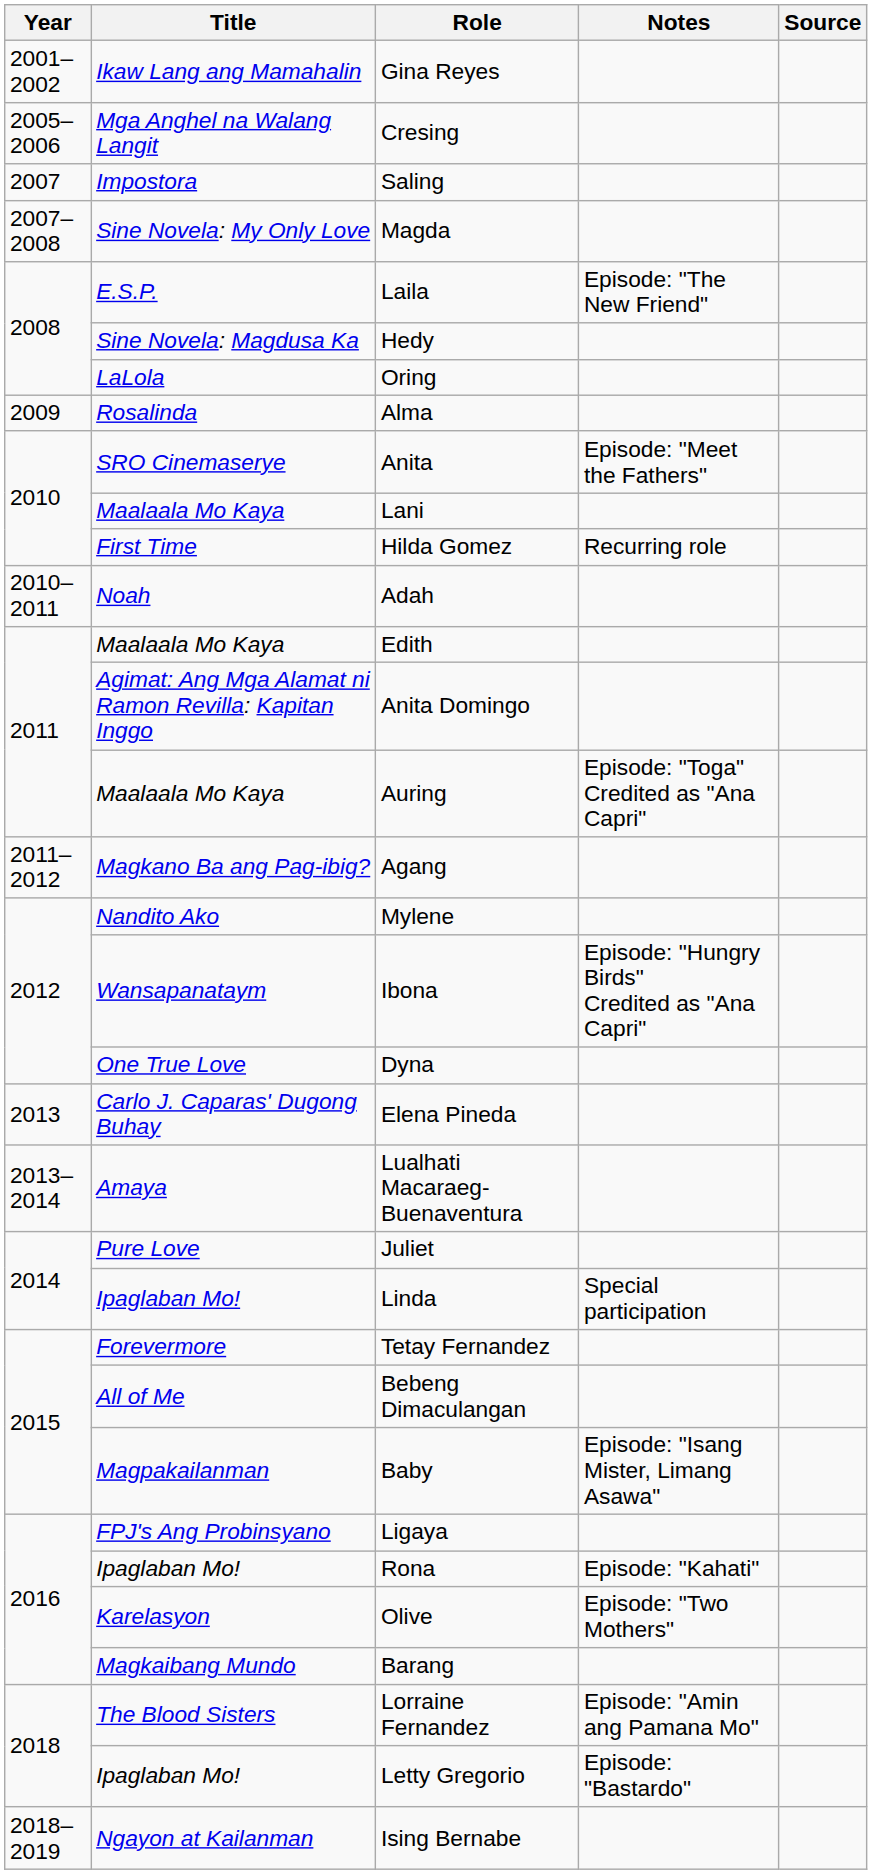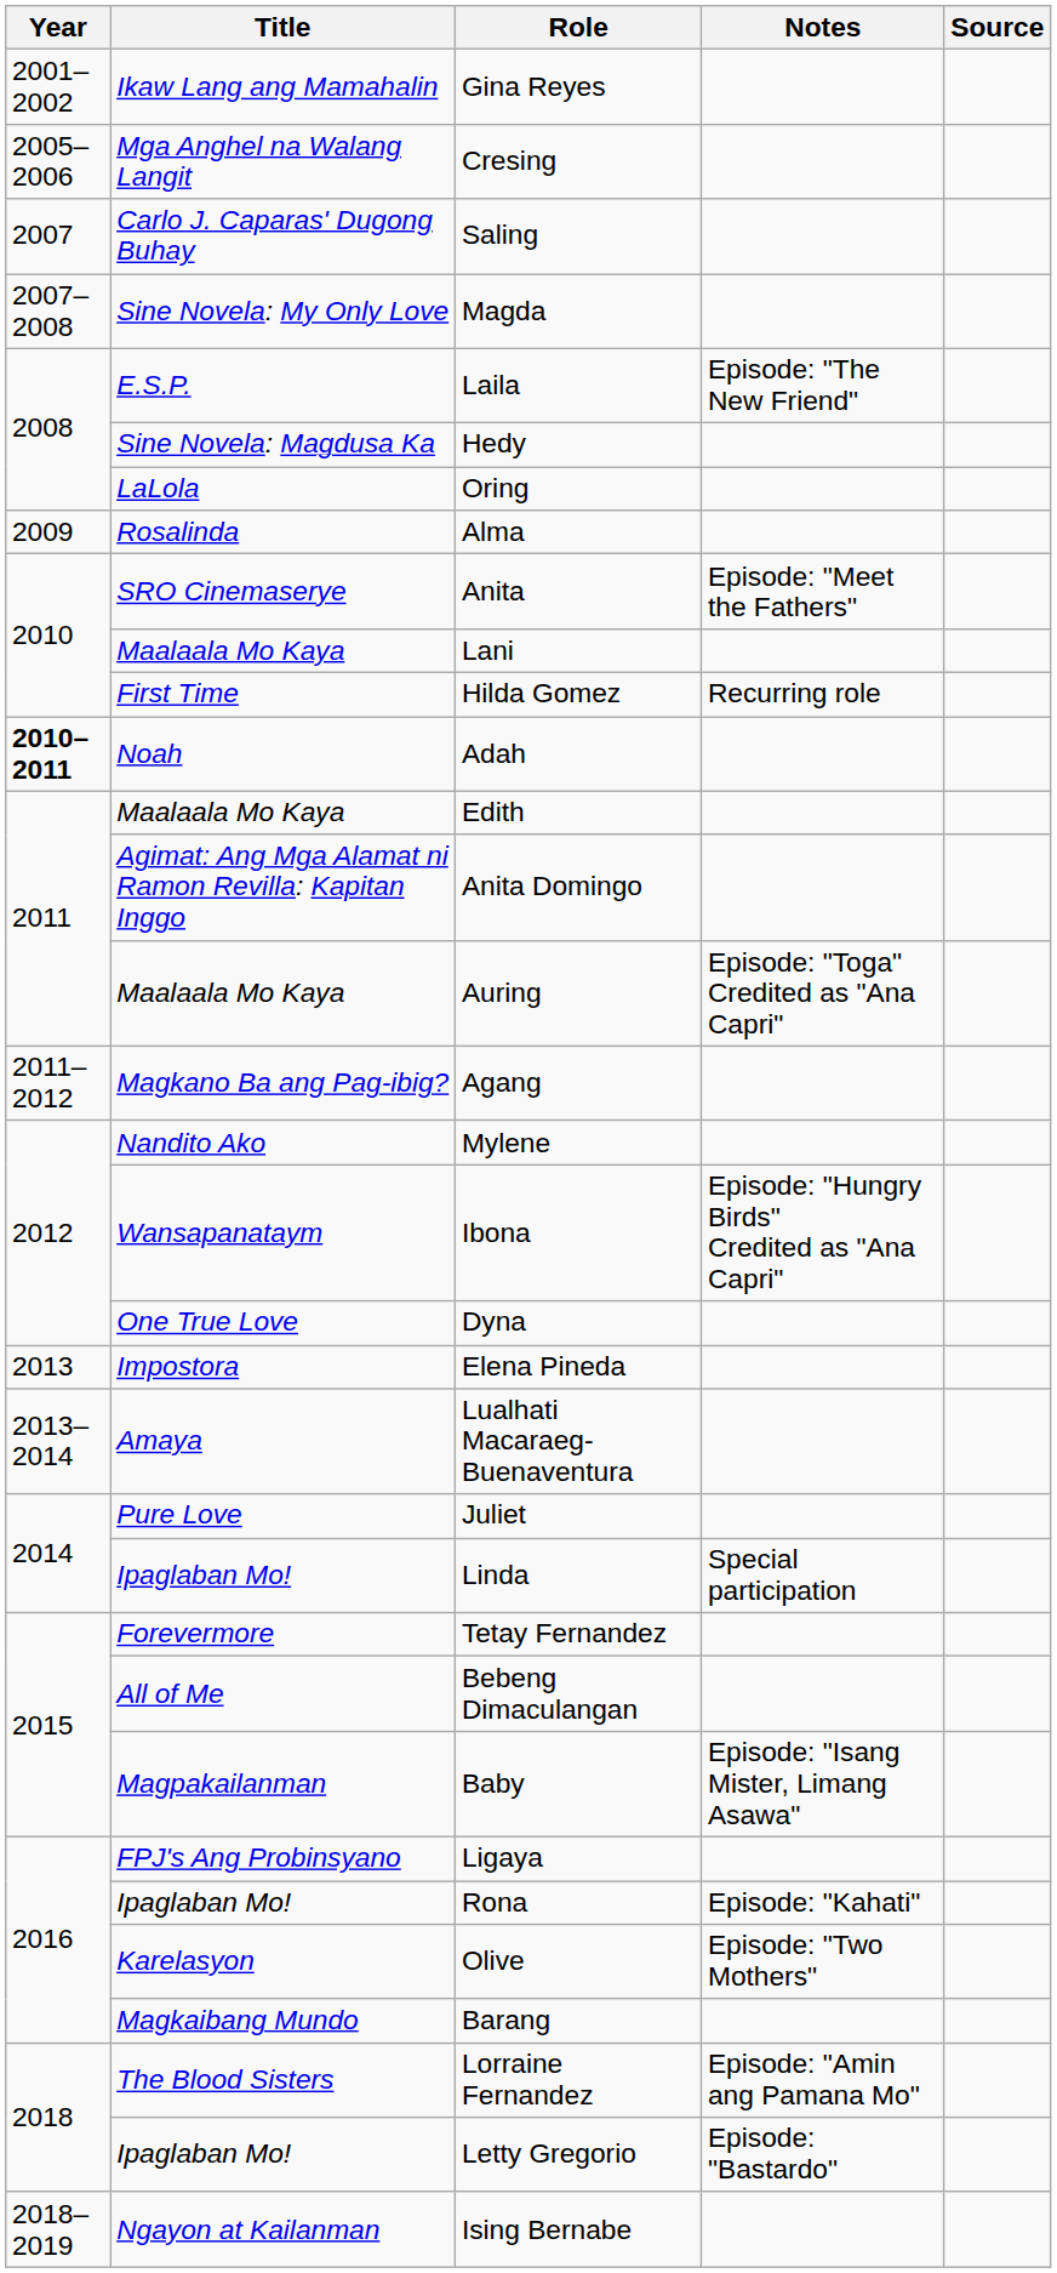 <table class="wikitable sortable" >
 <tr>
 <th>Year</th>
 <th>Title</th>
 <th>Role</th>
 <th class="unsortable">Notes </th>
 <th class="unsortable">Source </th>
 </tr>
 <tr>
 <td>2001–2002</td>
 <td><em><a href='#'>Ikaw Lang ang Mamahalin</a></em></td>
 <td>Gina Reyes</td>
 <td></td>
 <td></td>
 </tr>
 <tr>
 <td>2005–2006</td>
 <td><em><a href='#'>Mga Anghel na Walang Langit</a></em></td>
 <td>Cresing</td>
 <td></td>
 <td></td>
 </tr>
 <tr>
 <td>2007</td>
-<td><em><a href='#'>Impostora</a></em></td>
+<td><em><a href='#'>Carlo J. Caparas' Dugong Buhay</a></em></td>
 <td>Saling</td>
 <td></td>
 <td></td>
 </tr>
 <tr>
 <td>2007–2008</td>
 <td><em><a href='#'>Sine Novela</a>: <a href='#'>My Only Love</a></em></td>
 <td>Magda</td>
 <td></td>
 <td></td>
 </tr>
 <tr>
 <td rowspan="3">2008</td>
 <td><em><a href='#'>E.S.P.</a></em></td>
 <td>Laila</td>
 <td>Episode: "The New Friend"</td>
 <td></td>
 </tr>
 <tr>
 <td><em><a href='#'>Sine Novela</a>: <a href='#'>Magdusa Ka</a></em></td>
 <td>Hedy</td>
 <td></td>
 <td></td>
 </tr>
 <tr>
 <td><em><a href='#'>LaLola</a></em></td>
 <td>Oring</td>
 <td></td>
 <td></td>
 </tr>
 <tr>
 <td>2009</td>
 <td><em><a href='#'>Rosalinda</a></em></td>
 <td>Alma</td>
 <td></td>
 <td></td>
 </tr>
 <tr>
 <td rowspan="3">2010</td>
 <td><em><a href='#'>SRO Cinemaserye</a></em></td>
 <td>Anita</td>
 <td>Episode: "Meet the Fathers"</td>
 <td></td>
 </tr>
 <tr>
 <td><em><a href='#'>Maalaala Mo Kaya</a></em></td>
 <td>Lani</td>
 <td></td>
 <td></td>
 </tr>
 <tr>
 <td><em><a href='#'>First Time</a></em></td>
 <td>Hilda Gomez</td>
 <td>Recurring role</td>
 <td></td>
 </tr>
 <tr>
-<td>2010–2011</td>
+<td><strong>2010–2011</strong></td>
 <td><em><a href='#'>Noah</a></em></td>
 <td>Adah</td>
 <td></td>
 <td></td>
 </tr>
 <tr>
 <td rowspan="3">2011</td>
 <td><em>Maalaala Mo Kaya</em></td>
 <td>Edith</td>
 <td></td>
 <td></td>
 </tr>
 <tr>
 <td><em><a href='#'>Agimat: Ang Mga Alamat ni Ramon Revilla</a>: <a href='#'>Kapitan Inggo</a></em></td>
 <td>Anita Domingo</td>
 <td></td>
 <td></td>
 </tr>
 <tr>
 <td><em>Maalaala Mo Kaya</em></td>
 <td>Auring</td>
 <td>Episode: "Toga" <br> Credited as "Ana Capri"</td>
 <td></td>
 </tr>
 <tr>
 <td>2011–2012</td>
 <td><em><a href='#'>Magkano Ba ang Pag-ibig?</a></em></td>
 <td>Agang</td>
 <td></td>
 <td></td>
 </tr>
 <tr>
 <td rowspan="3">2012</td>
 <td><em><a href='#'>Nandito Ako</a></em></td>
 <td>Mylene</td>
 <td></td>
 <td></td>
 </tr>
 <tr>
 <td><em><a href='#'>Wansapanataym</a></em></td>
 <td>Ibona</td>
 <td>Episode: "Hungry Birds" <br> Credited as "Ana Capri"</td>
 <td></td>
 </tr>
 <tr>
 <td><em><a href='#'>One True Love</a></em></td>
 <td>Dyna</td>
 <td></td>
 <td></td>
 </tr>
 <tr>
 <td>2013</td>
-<td><em><a href='#'>Carlo J. Caparas' Dugong Buhay</a></em></td>
+<td><em><a href='#'>Impostora</a></em></td>
 <td>Elena Pineda</td>
 <td></td>
 <td></td>
 </tr>
 <tr>
 <td>2013–2014</td>
 <td><em><a href='#'>Amaya</a></em></td>
 <td>Lualhati Macaraeg-Buenaventura</td>
 <td></td>
 <td></td>
 </tr>
 <tr>
 <td rowspan="2">2014</td>
 <td><em><a href='#'>Pure Love</a></em></td>
 <td>Juliet</td>
 <td></td>
 <td></td>
 </tr>
 <tr>
 <td><em><a href='#'>Ipaglaban Mo!</a></em></td>
 <td>Linda</td>
 <td>Special participation</td>
 <td></td>
 </tr>
 <tr>
 <td rowspan="3">2015</td>
 <td><em><a href='#'>Forevermore</a></em></td>
 <td>Tetay Fernandez</td>
 <td></td>
 <td></td>
 </tr>
 <tr>
 <td><em><a href='#'>All of Me</a></em></td>
 <td>Bebeng Dimaculangan</td>
 <td></td>
 <td></td>
 </tr>
 <tr>
 <td><em><a href='#'>Magpakailanman</a></em></td>
 <td>Baby</td>
 <td>Episode: "Isang Mister, Limang Asawa"</td>
 <td></td>
 </tr>
 <tr>
 <td rowspan="4">2016</td>
 <td><em><a href='#'>FPJ's Ang Probinsyano</a></em></td>
 <td>Ligaya</td>
 <td></td>
 <td></td>
 </tr>
 <tr>
 <td><em>Ipaglaban Mo!</em></td>
 <td>Rona</td>
 <td>Episode: "Kahati"</td>
 <td></td>
 </tr>
 <tr>
 <td><em><a href='#'>Karelasyon</a></em></td>
 <td>Olive</td>
 <td>Episode: "Two Mothers"</td>
 <td></td>
 </tr>
 <tr>
 <td><em><a href='#'>Magkaibang Mundo</a></em></td>
 <td>Barang</td>
 <td></td>
 <td></td>
 </tr>
 <tr>
 <td rowspan="2">2018</td>
 <td><em><a href='#'>The Blood Sisters</a></em></td>
 <td>Lorraine Fernandez</td>
 <td>Episode: "Amin ang Pamana Mo"</td>
 <td></td>
 </tr>
 <tr>
 <td><em>Ipaglaban Mo!</em></td>
 <td>Letty Gregorio</td>
 <td>Episode: "Bastardo"</td>
 <td></td>
 </tr>
 <tr>
 <td>2018–2019</td>
 <td><em><a href='#'>Ngayon at Kailanman</a></em></td>
 <td>Ising Bernabe</td>
 <td></td>
 <td></td>
 </tr>
 </table>
